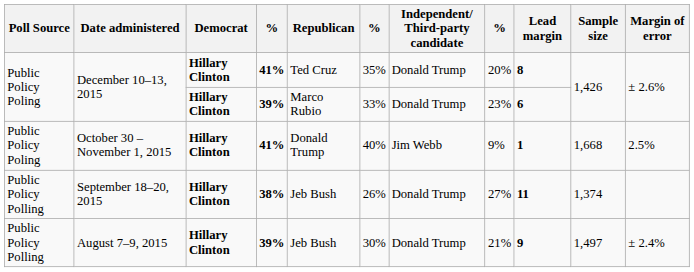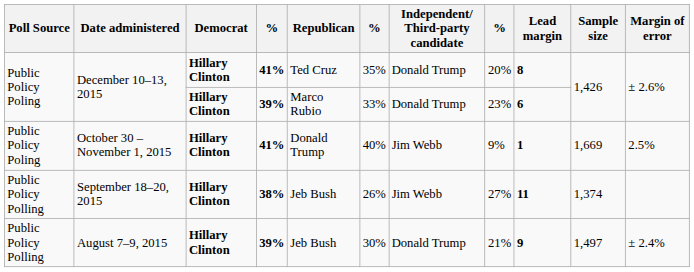 <table class="wikitable">
 <tr>
 <th>Poll Source</th>
 <th>Date administered</th>
 <th>Democrat</th>
 <th>%</th>
 <th>Republican</th>
 <th>%</th>
 <th>Independent/<br>Third-party candidate</th>
 <th>%</th>
 <th>Lead margin</th>
 <th>Sample size</th>
 <th>Margin of error</th>
 </tr>
 <tr>
 <td rowspan="2">Public Policy Poling</td>
 <td rowspan="2">December 10–13, 2015</td>
 <td><strong>Hillary Clinton</strong></td>
 <td><strong>41%</strong></td>
 <td>Ted Cruz</td>
 <td>35%</td>
 <td>Donald Trump</td>
 <td>20%</td>
 <td><strong>8</strong></td>
 <td rowspan="2">1,426</td>
 <td rowspan="2">± 2.6%</td>
 </tr>
 <tr>
 <td><strong>Hillary Clinton</strong></td>
 <td><strong>39%</strong></td>
 <td>Marco Rubio</td>
 <td>33%</td>
 <td>Donald Trump</td>
 <td>23%</td>
 <td><strong>6</strong></td>
 </tr>
 <tr>
 <td>Public Policy Poling</td>
 <td>October 30 – November 1, 2015</td>
 <td><strong>Hillary Clinton</strong></td>
 <td><strong>41%</strong></td>
 <td>Donald Trump</td>
 <td>40%</td>
 <td>Jim Webb</td>
 <td>9%</td>
 <td><strong>1</strong></td>
-<td>1,668</td>
+<td>1,669</td>
 <td>2.5%</td>
 </tr>
 <tr>
 <td>Public Policy Polling</td>
 <td>September 18–20, 2015</td>
 <td><strong>Hillary Clinton</strong></td>
 <td><strong>38%</strong></td>
 <td>Jeb Bush</td>
 <td>26%</td>
-<td>Donald Trump</td>
+<td>Jim Webb</td>
 <td>27%</td>
 <td><strong>11</strong></td>
 <td>1,374</td>
 <td></td>
 </tr>
 <tr>
 <td>Public Policy Polling</td>
 <td>August 7–9, 2015</td>
 <td><strong>Hillary Clinton</strong></td>
 <td><strong>39%</strong></td>
 <td>Jeb Bush</td>
 <td>30%</td>
 <td>Donald Trump</td>
 <td>21%</td>
 <td><strong>9</strong></td>
 <td>1,497</td>
 <td>± 2.4%</td>
 </tr>
 </table>
